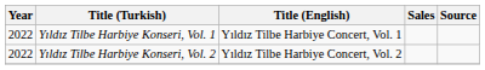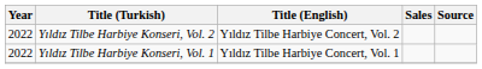 <table class="wikitable sortable">
 <tr>
 <th class="unsortable">Year</th>
 <th>Title (Turkish)</th>
 <th>Title (English)</th>
 <th>Sales</th>
 <th class="unsortable">Source</th>
 </tr>
 <tr>
 <td>2022</td>
+<td><em>Yıldız Tilbe Harbiye Konseri, Vol. 2</em></td>
+<td>Yıldız Tilbe Harbiye Concert, Vol. 2</td>
+<td></td>
+<td></td>
+</tr>
+<tr>
+<td>2022</td>
 <td><em>Yıldız Tilbe Harbiye Konseri, Vol. 1</em></td>
 <td>Yıldız Tilbe Harbiye Concert, Vol. 1</td>
 <td></td>
 <td></td>
 </tr>
 <tr>
-<td>2022</td>
-<td><em>Yıldız Tilbe Harbiye Konseri, Vol. 2</em></td>
-<td>Yıldız Tilbe Harbiye Concert, Vol. 2</td>
-<td></td>
-<td></td>
-</tr>
-<tr>
 </tr>
 </table>
